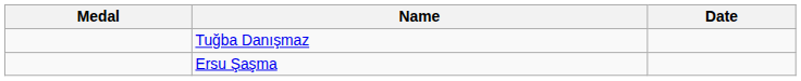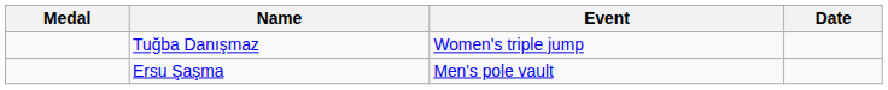 <table class="wikitable" style="font-size:90%" width=60%>
 <tr>
 <th>Medal</th>
 <th>Name</th>
+<th>Event</th>
 <th>Date</th>
 </tr>
 <tr>
 <td></td>
 <td><a href='#'>Tuğba Danışmaz</a></td>
+<td><a href='#'>Women's triple jump</a></td>
 <td></td>
 </tr>
 <tr>
 <td></td>
 <td><a href='#'>Ersu Şaşma</a></td>
+<td><a href='#'>Men's pole vault</a></td>
 <td></td>
 </tr>
 </table>
